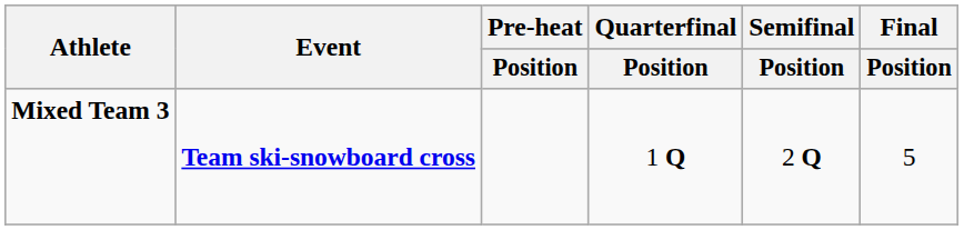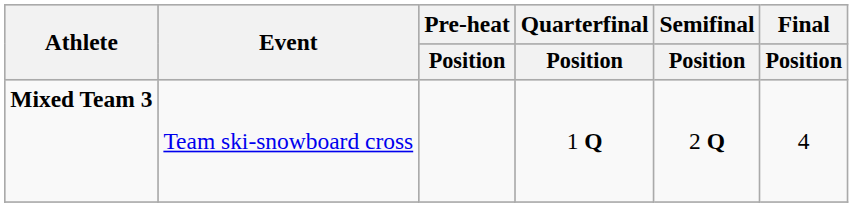 <table class="wikitable" style="font-size:90%; text-align:center;">
 <tr>
 <th rowspan=2>Athlete</th>
 <th rowspan=2>Event</th>
 <th>Pre-heat</th>
 <th>Quarterfinal</th>
 <th>Semifinal</th>
 <th>Final</th>
 </tr>
 <tr style="font-size:95%">
 <th>Position</th>
 <th>Position</th>
 <th>Position</th>
 <th>Position</th>
 </tr>
 <tr>
 <td align=left><strong>Mixed Team 3</strong><br><br><br><br></td>
-<td align=left><strong><a href='#'>Team ski-snowboard cross</a></strong></td>
+<td align=left><a href='#'>Team ski-snowboard cross</a></td>
 <td></td>
 <td>1 <strong>Q</strong></td>
 <td>2 <strong>Q</strong></td>
-<td>5</td>
+<td>4</td>
 </tr>
 </table>
